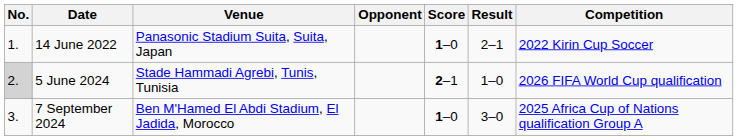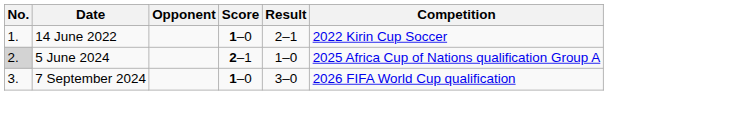 <table class="wikitable">
 <tr>
 <th>No.</th>
 <th>Date</th>
-<th>Venue</th>
 <th>Opponent</th>
 <th>Score</th>
 <th>Result</th>
 <th>Competition</th>
 </tr>
 <tr>
 <td>1.</td>
 <td>14 June 2022</td>
-<td><a href='#'>Panasonic Stadium Suita</a>, <a href='#'>Suita</a>, Japan</td>
 <td></td>
 <td align=center><strong>1</strong>–0</td>
 <td align="center">2–1</td>
 <td><a href='#'>2022 Kirin Cup Soccer</a></td>
 </tr>
 <tr>
 <td style="background: lightgrey;">2.</td>
 <td>5 June 2024</td>
-<td><a href='#'>Stade Hammadi Agrebi</a>, <a href='#'>Tunis</a>, Tunisia</td>
 <td></td>
 <td align="center"><strong>2</strong>–1</td>
 <td align=center>1–0</td>
-<td><a href='#'>2026 FIFA World Cup qualification</a></td>
+<td><a href='#'>2025 Africa Cup of Nations qualification Group A</a></td>
 </tr>
 <tr>
 <td>3.</td>
 <td>7 September 2024</td>
-<td><a href='#'>Ben M'Hamed El Abdi Stadium</a>, <a href='#'>El Jadida</a>, Morocco</td>
 <td></td>
 <td align=center><strong>1</strong>–0</td>
 <td align=center>3–0</td>
-<td><a href='#'>2025 Africa Cup of Nations qualification Group A</a></td>
+<td><a href='#'>2026 FIFA World Cup qualification</a></td>
 </tr>
 </table>
